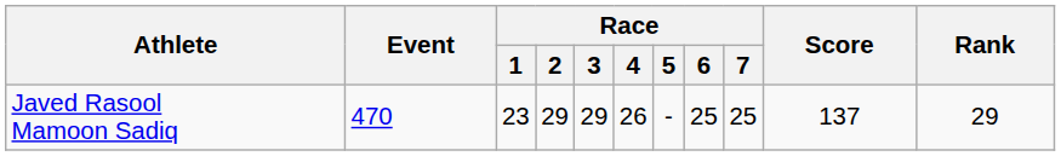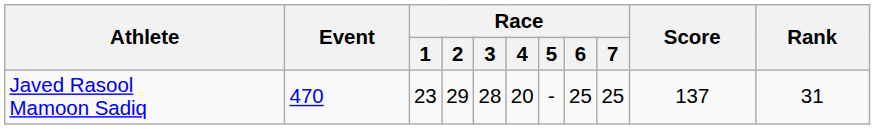 <table class=wikitable style="font-size:90%">
 <tr>
 <th rowspan="2">Athlete</th>
 <th rowspan="2">Event</th>
 <th colspan="7">Race</th>
 <th rowspan="2">Score</th>
 <th rowspan="2">Rank</th>
 </tr>
 <tr>
 <th width=3%>1</th>
 <th width=3%>2</th>
 <th width=3%>3</th>
 <th width=3%>4</th>
 <th width=3%>5</th>
 <th width=3%>6</th>
 <th width=3%>7</th>
 </tr>
 <tr>
 <td><a href='#'>Javed Rasool</a> <br><a href='#'>Mamoon Sadiq</a></td>
 <td><a href='#'>470</a></td>
 <td align=center>23</td>
 <td align=center>29</td>
-<td align=center>29</td>
-<td align=center>26</td>
+<td align=center>28</td>
+<td align=center>20</td>
 <td align=center>-</td>
 <td align=center>25</td>
 <td align=center>25</td>
 <td align=center>137</td>
-<td align=center>29</td>
+<td align=center>31</td>
 </tr>
 </table>
